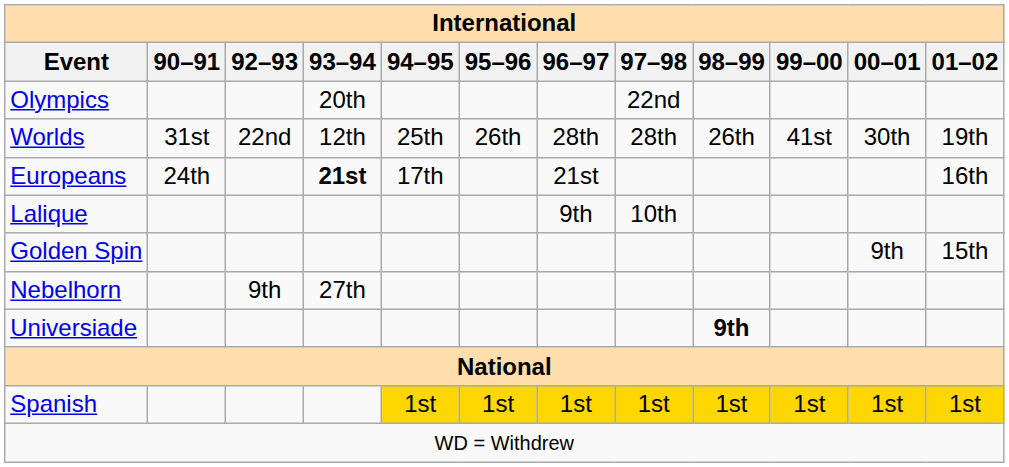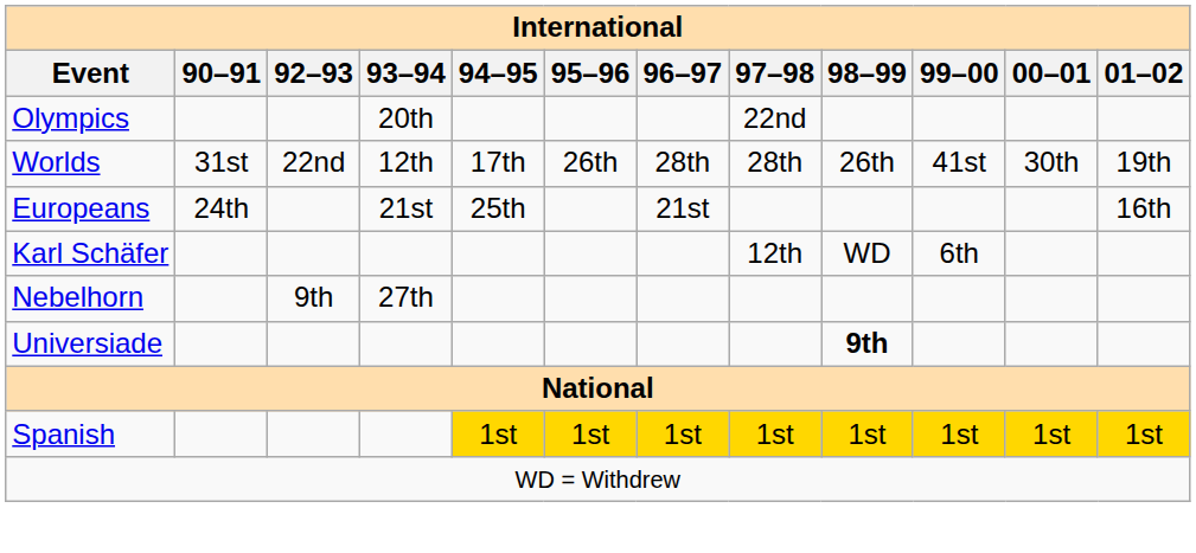 <table class="wikitable" style="text-align:center">
 <tr>
 <th colspan="12" style="background-color: #ffdead; " align="center"><strong>International</strong></th>
 </tr>
 <tr>
 <th>Event</th>
 <th>90–91</th>
 <th>92–93</th>
 <th>93–94</th>
 <th>94–95</th>
 <th>95–96</th>
 <th>96–97</th>
 <th>97–98</th>
 <th>98–99</th>
 <th>99–00</th>
 <th>00–01</th>
 <th>01–02</th>
 </tr>
 <tr>
 <td align=left><a href='#'>Olympics</a></td>
 <td></td>
 <td></td>
 <td>20th</td>
 <td></td>
 <td></td>
 <td></td>
 <td>22nd</td>
 <td></td>
 <td></td>
 <td></td>
 <td></td>
 </tr>
 <tr>
 <td align=left><a href='#'>Worlds</a></td>
 <td>31st</td>
 <td>22nd</td>
 <td>12th</td>
-<td>25th</td>
+<td>17th</td>
 <td>26th</td>
 <td>28th</td>
 <td>28th</td>
 <td>26th</td>
 <td>41st</td>
 <td>30th</td>
 <td>19th</td>
 </tr>
 <tr>
 <td align=left><a href='#'>Europeans</a></td>
 <td>24th</td>
 <td></td>
-<td><strong>21st</strong></td>
-<td>17th</td>
+<td>21st</td>
+<td>25th</td>
 <td></td>
 <td>21st</td>
 <td></td>
 <td></td>
 <td></td>
 <td></td>
 <td>16th</td>
 </tr>
 <tr>
-<td align=left> <a href='#'>Lalique</a></td>
-<td></td>
-<td></td>
-<td></td>
-<td></td>
-<td></td>
-<td>9th</td>
-<td>10th</td>
-<td></td>
-<td></td>
-<td></td>
-<td></td>
-</tr>
-<tr>
-<td align=left><a href='#'>Golden Spin</a></td>
+<td align=left><a href='#'>Karl Schäfer</a></td>
 <td></td>
 <td></td>
 <td></td>
 <td></td>
 <td></td>
 <td></td>
+<td>12th</td>
+<td>WD</td>
+<td>6th</td>
 <td></td>
 <td></td>
-<td></td>
-<td>9th</td>
-<td>15th</td>
 </tr>
 <tr>
 <td align=left><a href='#'>Nebelhorn</a></td>
 <td></td>
 <td>9th</td>
 <td>27th</td>
 <td></td>
 <td></td>
 <td></td>
 <td></td>
 <td></td>
 <td></td>
 <td></td>
 <td></td>
 </tr>
 <tr>
 <td align=left><a href='#'>Universiade</a></td>
 <td></td>
 <td></td>
 <td></td>
 <td></td>
 <td></td>
 <td></td>
 <td></td>
 <td><strong>9th</strong></td>
 <td></td>
 <td></td>
 <td></td>
 </tr>
 <tr>
 <th colspan="12" style="background-color: #ffdead; " align="center"><strong>National</strong></th>
 </tr>
 <tr>
 <td align=left><a href='#'>Spanish</a></td>
 <td></td>
 <td></td>
 <td></td>
 <td bgcolor=gold>1st</td>
 <td bgcolor=gold>1st</td>
 <td bgcolor=gold>1st</td>
 <td bgcolor=gold>1st</td>
 <td bgcolor=gold>1st</td>
 <td bgcolor=gold>1st</td>
 <td bgcolor=gold>1st</td>
 <td bgcolor=gold>1st</td>
 </tr>
 <tr>
 <td colspan="12" align="center"><small> WD = Withdrew </small></td>
 </tr>
 </table>
